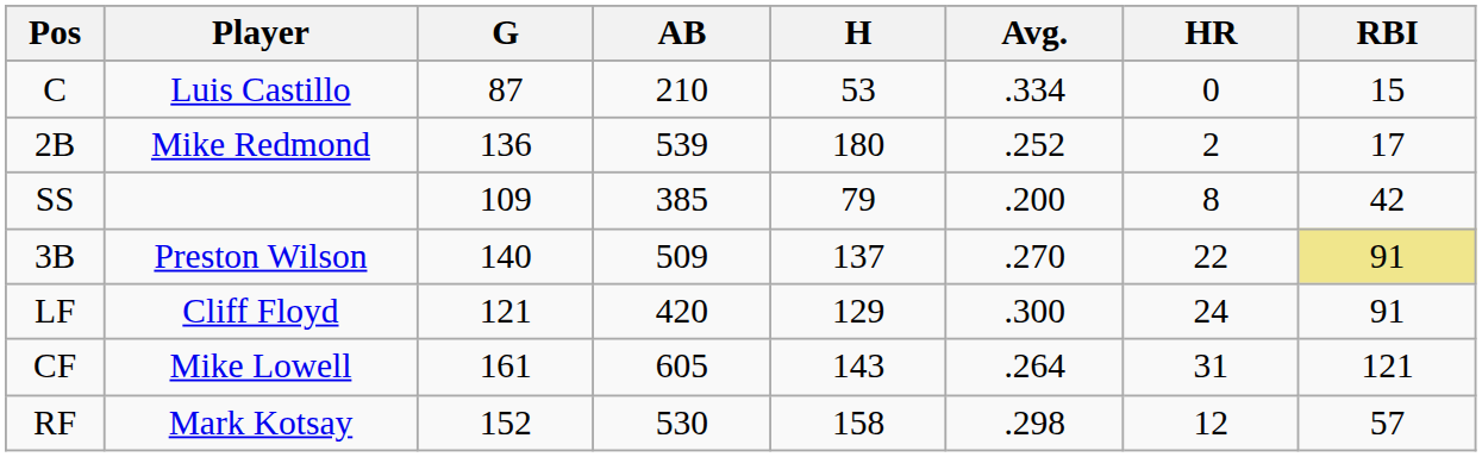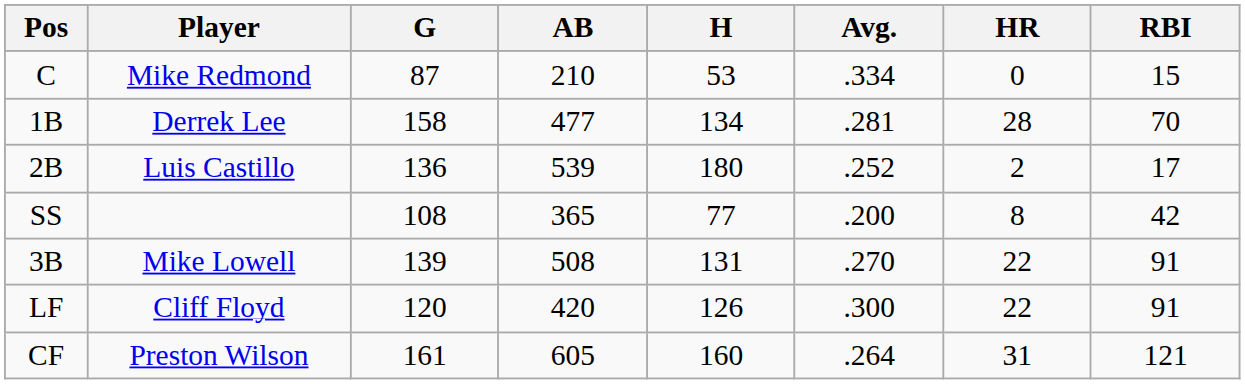 <table class="wikitable sortable">
 <tr>
 <th bgcolor="#DDDDFF" width="5%">Pos</th>
 <th bgcolor="#DDDDFF" width="16%">Player</th>
 <th bgcolor="#DDDDFF" width="9%">G</th>
 <th bgcolor="#DDDDFF" width="9%">AB</th>
 <th bgcolor="#DDDDFF" width="9%">H</th>
 <th bgcolor="#DDDDFF" width="9%">Avg.</th>
 <th bgcolor="#DDDDFF" width="9%">HR</th>
 <th bgcolor="#DDDDFF" width="9%">RBI</th>
 </tr>
 <tr align="center">
 <td>C</td>
-<td><a href='#'>Luis Castillo</a></td>
+<td><a href='#'>Mike Redmond</a></td>
 <td>87</td>
 <td>210</td>
 <td>53</td>
 <td>.334</td>
 <td>0</td>
 <td>15</td>
 </tr>
 <tr align=center>
+<td>1B</td>
+<td><a href='#'>Derrek Lee</a></td>
+<td>158</td>
+<td>477</td>
+<td>134</td>
+<td>.281</td>
+<td>28</td>
+<td>70</td>
+</tr>
+<tr align=center>
 <td>2B</td>
-<td><a href='#'>Mike Redmond</a></td>
+<td><a href='#'>Luis Castillo</a></td>
 <td>136</td>
 <td>539</td>
 <td>180</td>
 <td>.252</td>
 <td>2</td>
 <td>17</td>
 </tr>
 <tr align=center>
 <td>SS</td>
 <td></td>
-<td>109</td>
-<td>385</td>
-<td>79</td>
+<td>108</td>
+<td>365</td>
+<td>77</td>
 <td>.200</td>
 <td>8</td>
 <td>42</td>
 </tr>
 <tr align="center">
 <td>3B</td>
-<td><a href='#'>Preston Wilson</a></td>
-<td>140</td>
-<td>509</td>
-<td>137</td>
+<td><a href='#'>Mike Lowell</a></td>
+<td>139</td>
+<td>508</td>
+<td>131</td>
 <td>.270</td>
 <td>22</td>
-<td style="background: khaki;">91</td>
+<td>91</td>
 </tr>
 <tr align=center>
 <td>LF</td>
 <td><a href='#'>Cliff Floyd</a></td>
-<td>121</td>
+<td>120</td>
 <td>420</td>
-<td>129</td>
+<td>126</td>
 <td>.300</td>
-<td>24</td>
+<td>22</td>
 <td>91</td>
 </tr>
 <tr align=center>
 <td>CF</td>
-<td><a href='#'>Mike Lowell</a></td>
+<td><a href='#'>Preston Wilson</a></td>
 <td>161</td>
 <td>605</td>
-<td>143</td>
+<td>160</td>
 <td>.264</td>
 <td>31</td>
 <td>121</td>
 </tr>
-<tr align=center>
-<td>RF</td>
-<td><a href='#'>Mark Kotsay</a></td>
-<td>152</td>
-<td>530</td>
-<td>158</td>
-<td>.298</td>
-<td>12</td>
-<td>57</td>
-</tr>
 </table>
